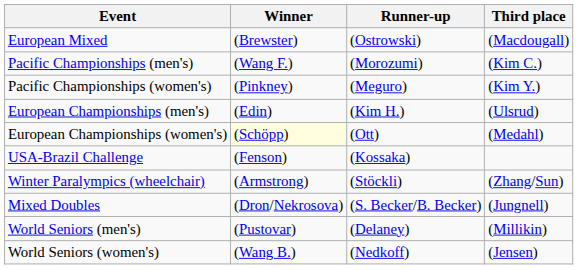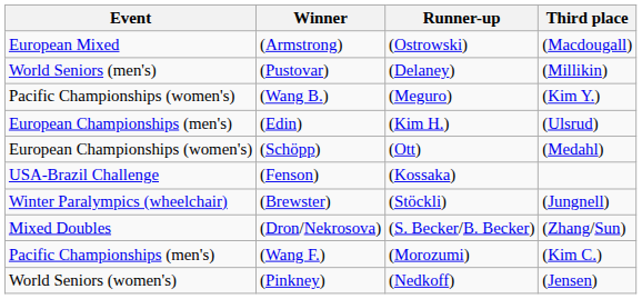 <table class="wikitable">
 <tr>
 <th>Event</th>
 <th>Winner</th>
 <th>Runner-up</th>
 <th>Third place</th>
 </tr>
 <tr>
 <td><a href='#'>European Mixed</a></td>
-<td> (<a href='#'>Brewster</a>)</td>
+<td> (<a href='#'>Armstrong</a>)</td>
 <td> (<a href='#'>Ostrowski</a>)</td>
 <td> (<a href='#'>Macdougall</a>)</td>
 </tr>
 <tr>
-<td><a href='#'>Pacific Championships</a> (men's)</td>
-<td> (<a href='#'>Wang F.</a>)</td>
-<td> (<a href='#'>Morozumi</a>)</td>
-<td> (<a href='#'>Kim C.</a>)</td>
+<td><a href='#'>World Seniors</a> (men's)</td>
+<td> (<a href='#'>Pustovar</a>)</td>
+<td> (<a href='#'>Delaney</a>)</td>
+<td> (<a href='#'>Millikin</a>)</td>
 </tr>
 <tr>
 <td>Pacific Championships (women's)</td>
-<td> (<a href='#'>Pinkney</a>)</td>
+<td> (<a href='#'>Wang B.</a>)</td>
 <td> (<a href='#'>Meguro</a>)</td>
 <td> (<a href='#'>Kim Y.</a>)</td>
 </tr>
 <tr>
 <td><a href='#'>European Championships</a> (men's)</td>
 <td> (<a href='#'>Edin</a>)</td>
 <td> (<a href='#'>Kim H.</a>)</td>
 <td> (<a href='#'>Ulsrud</a>)</td>
 </tr>
 <tr>
 <td>European Championships (women's)</td>
-<td style="background: lightyellow;"> (<a href='#'>Schöpp</a>)</td>
+<td> (<a href='#'>Schöpp</a>)</td>
 <td> (<a href='#'>Ott</a>)</td>
 <td> (<a href='#'>Medahl</a>)</td>
 </tr>
 <tr>
 <td><a href='#'>USA-Brazil Challenge</a></td>
 <td> (<a href='#'>Fenson</a>)</td>
 <td> (<a href='#'>Kossaka</a>)</td>
 <td></td>
 </tr>
 <tr>
 <td><a href='#'>Winter Paralympics (wheelchair)</a></td>
-<td> (<a href='#'>Armstrong</a>)</td>
+<td> (<a href='#'>Brewster</a>)</td>
 <td> (<a href='#'>Stöckli</a>)</td>
-<td> (<a href='#'>Zhang</a>/<a href='#'>Sun</a>)</td>
+<td> (<a href='#'>Jungnell</a>)</td>
 </tr>
 <tr>
 <td><a href='#'>Mixed Doubles</a></td>
 <td> (<a href='#'>Dron</a>/<a href='#'>Nekrosova</a>)</td>
 <td> (<a href='#'>S. Becker</a>/<a href='#'>B. Becker</a>)</td>
-<td> (<a href='#'>Jungnell</a>)</td>
+<td> (<a href='#'>Zhang</a>/<a href='#'>Sun</a>)</td>
 </tr>
 <tr>
-<td><a href='#'>World Seniors</a> (men's)</td>
-<td> (<a href='#'>Pustovar</a>)</td>
-<td> (<a href='#'>Delaney</a>)</td>
-<td> (<a href='#'>Millikin</a>)</td>
+<td><a href='#'>Pacific Championships</a> (men's)</td>
+<td> (<a href='#'>Wang F.</a>)</td>
+<td> (<a href='#'>Morozumi</a>)</td>
+<td> (<a href='#'>Kim C.</a>)</td>
 </tr>
 <tr>
 <td>World Seniors (women's)</td>
-<td> (<a href='#'>Wang B.</a>)</td>
+<td> (<a href='#'>Pinkney</a>)</td>
 <td> (<a href='#'>Nedkoff</a>)</td>
 <td> (<a href='#'>Jensen</a>)</td>
 </tr>
 </table>
